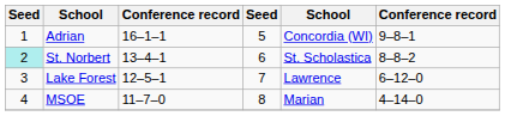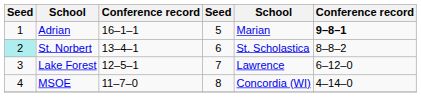 <table class="wikitable">
 <tr>
 <th>Seed</th>
 <th>School</th>
 <th>Conference record</th>
 <th>Seed</th>
 <th>School</th>
 <th>Conference record</th>
 </tr>
 <tr>
 <td align=center>1</td>
 <td><a href='#'>Adrian</a></td>
 <td>16–1–1</td>
 <td align=center>5</td>
-<td><a href='#'>Concordia (WI)</a></td>
-<td>9–8–1</td>
+<td><a href='#'>Marian</a></td>
+<td><strong>9–8–1</strong></td>
 </tr>
 <tr>
 <td align=center style="background: paleturquoise;">2</td>
 <td><a href='#'>St. Norbert</a></td>
 <td>13–4–1</td>
 <td align=center>6</td>
 <td><a href='#'>St. Scholastica</a></td>
 <td>8–8–2</td>
 </tr>
 <tr>
 <td align=center>3</td>
 <td><a href='#'>Lake Forest</a></td>
 <td>12–5–1</td>
 <td align=center>7</td>
 <td><a href='#'>Lawrence</a></td>
 <td>6–12–0</td>
 </tr>
 <tr>
 <td align=center>4</td>
 <td><a href='#'>MSOE</a></td>
 <td>11–7–0</td>
 <td align=center>8</td>
-<td><a href='#'>Marian</a></td>
+<td><a href='#'>Concordia (WI)</a></td>
 <td>4–14–0</td>
 </tr>
 <tr>
 </tr>
 </table>
